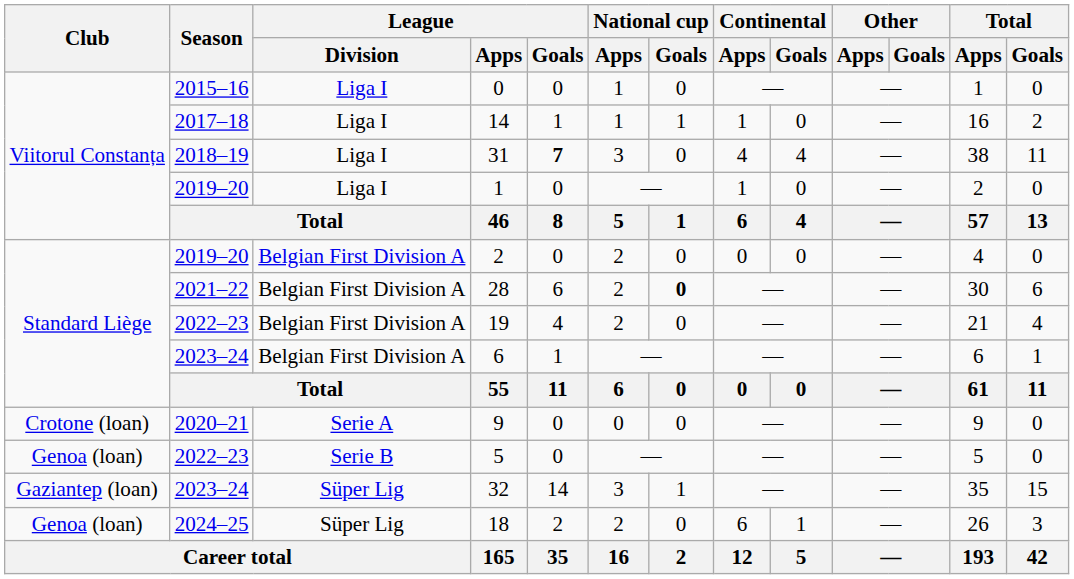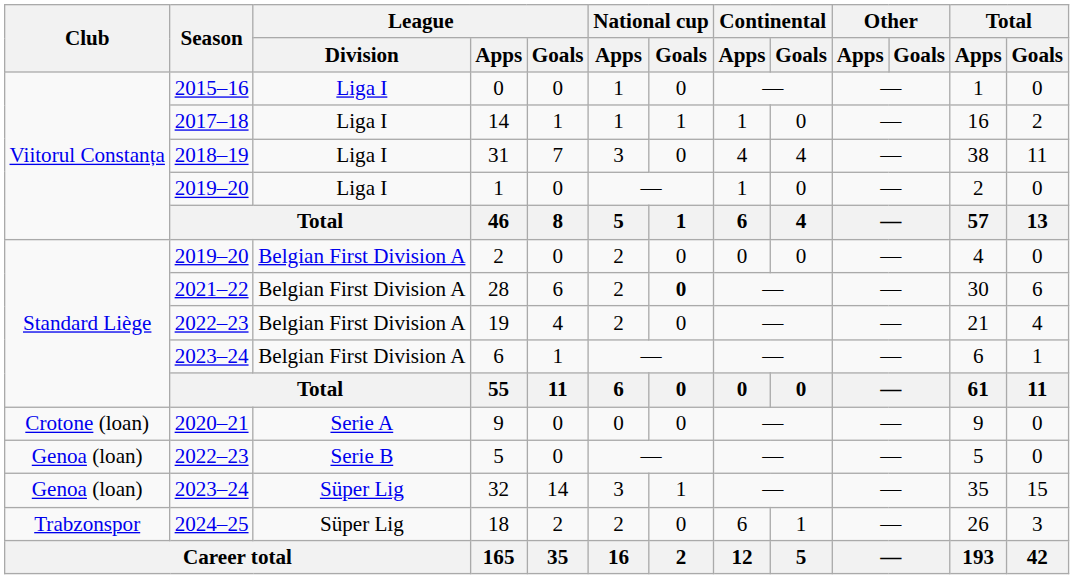 <table class="wikitable" style="font-size:100%; text-align: center;">
 <tr>
 <th rowspan="2">Club</th>
 <th rowspan="2">Season</th>
 <th colspan="3">League</th>
 <th colspan="2">National cup</th>
 <th colspan="2">Continental</th>
 <th colspan="2">Other</th>
 <th colspan="2">Total</th>
 </tr>
 <tr>
 <th>Division</th>
 <th>Apps</th>
 <th>Goals</th>
 <th>Apps</th>
 <th>Goals</th>
 <th>Apps</th>
 <th>Goals</th>
 <th>Apps</th>
 <th>Goals</th>
 <th>Apps</th>
 <th>Goals</th>
 </tr>
 <tr>
 <td rowspan="5"><a href='#'>Viitorul Constanța</a></td>
 <td><a href='#'>2015–16</a></td>
 <td><a href='#'>Liga I</a></td>
 <td>0</td>
 <td>0</td>
 <td>1</td>
 <td>0</td>
 <td colspan="2">—</td>
 <td colspan="2">—</td>
 <td>1</td>
 <td>0</td>
 </tr>
 <tr>
 <td><a href='#'>2017–18</a></td>
 <td>Liga I</td>
 <td>14</td>
 <td>1</td>
 <td>1</td>
 <td>1</td>
 <td>1</td>
 <td>0</td>
 <td colspan="2">—</td>
 <td>16</td>
 <td>2</td>
 </tr>
 <tr>
 <td><a href='#'>2018–19</a></td>
 <td>Liga I</td>
 <td>31</td>
-<td><strong>7</strong></td>
+<td>7</td>
 <td>3</td>
 <td>0</td>
 <td>4</td>
 <td>4</td>
 <td colspan="2">—</td>
 <td>38</td>
 <td>11</td>
 </tr>
 <tr>
 <td><a href='#'>2019–20</a></td>
 <td>Liga I</td>
 <td>1</td>
 <td>0</td>
 <td colspan="2">—</td>
 <td>1</td>
 <td>0</td>
 <td colspan="2">—</td>
 <td>2</td>
 <td>0</td>
 </tr>
 <tr>
 <th colspan="2">Total</th>
 <th>46</th>
 <th>8</th>
 <th>5</th>
 <th>1</th>
 <th>6</th>
 <th>4</th>
 <th colspan="2">—</th>
 <th>57</th>
 <th>13</th>
 </tr>
 <tr>
 <td rowspan="5"><a href='#'>Standard Liège</a></td>
 <td><a href='#'>2019–20</a></td>
 <td><a href='#'>Belgian First Division A</a></td>
 <td>2</td>
 <td>0</td>
 <td>2</td>
 <td>0</td>
 <td>0</td>
 <td>0</td>
 <td colspan="2">—</td>
 <td>4</td>
 <td>0</td>
 </tr>
 <tr>
 <td><a href='#'>2021–22</a></td>
 <td>Belgian First Division A</td>
 <td>28</td>
 <td>6</td>
 <td>2</td>
 <td><strong>0</strong></td>
 <td colspan="2">—</td>
 <td colspan="2">—</td>
 <td>30</td>
 <td>6</td>
 </tr>
 <tr>
 <td><a href='#'>2022–23</a></td>
 <td>Belgian First Division A</td>
 <td>19</td>
 <td>4</td>
 <td>2</td>
 <td>0</td>
 <td colspan="2">—</td>
 <td colspan="2">—</td>
 <td>21</td>
 <td>4</td>
 </tr>
 <tr>
 <td><a href='#'>2023–24</a></td>
 <td>Belgian First Division A</td>
 <td>6</td>
 <td>1</td>
 <td colspan="2">—</td>
 <td colspan="2">—</td>
 <td colspan="2">—</td>
 <td>6</td>
 <td>1</td>
 </tr>
 <tr>
 <th colspan="2">Total</th>
 <th>55</th>
 <th>11</th>
 <th>6</th>
 <th>0</th>
 <th>0</th>
 <th>0</th>
 <th colspan="2">—</th>
 <th>61</th>
 <th>11</th>
 </tr>
 <tr>
 <td><a href='#'>Crotone</a> (loan)</td>
 <td><a href='#'>2020–21</a></td>
 <td><a href='#'>Serie A</a></td>
 <td>9</td>
 <td>0</td>
 <td>0</td>
 <td>0</td>
 <td colspan="2">—</td>
 <td colspan="2">—</td>
 <td>9</td>
 <td>0</td>
 </tr>
 <tr>
 <td><a href='#'>Genoa</a> (loan)</td>
 <td><a href='#'>2022–23</a></td>
 <td><a href='#'>Serie B</a></td>
 <td>5</td>
 <td>0</td>
 <td colspan="2">—</td>
 <td colspan="2">—</td>
 <td colspan="2">—</td>
 <td>5</td>
 <td>0</td>
 </tr>
 <tr>
-<td><a href='#'>Gaziantep</a> (loan)</td>
+<td><a href='#'>Genoa</a> (loan)</td>
 <td><a href='#'>2023–24</a></td>
 <td><a href='#'>Süper Lig</a></td>
 <td>32</td>
 <td>14</td>
 <td>3</td>
 <td>1</td>
 <td colspan="2">—</td>
 <td colspan="2">—</td>
 <td>35</td>
 <td>15</td>
 </tr>
 <tr>
-<td><a href='#'>Genoa</a> (loan)</td>
+<td><a href='#'>Trabzonspor</a></td>
 <td><a href='#'>2024–25</a></td>
 <td>Süper Lig</td>
 <td>18</td>
 <td>2</td>
 <td>2</td>
 <td>0</td>
 <td>6</td>
 <td>1</td>
 <td colspan="2">—</td>
 <td>26</td>
 <td>3</td>
 </tr>
 <tr>
 <th colspan="3">Career total</th>
 <th>165</th>
 <th>35</th>
 <th>16</th>
 <th>2</th>
 <th>12</th>
 <th>5</th>
 <th colspan="2">—</th>
 <th>193</th>
 <th>42</th>
 </tr>
 </table>
